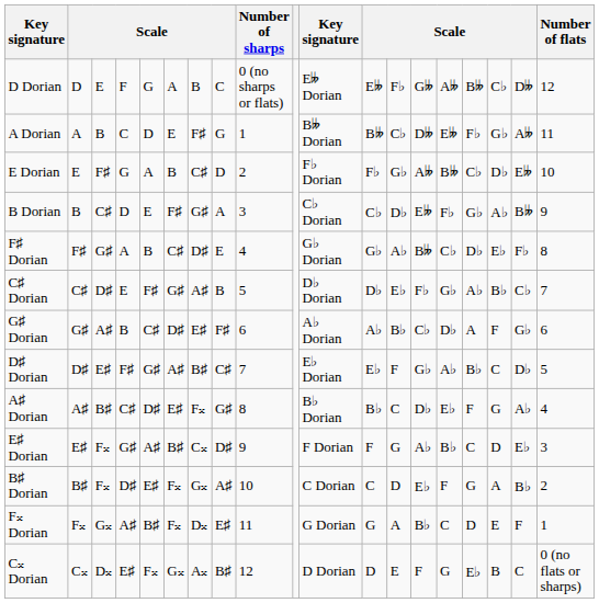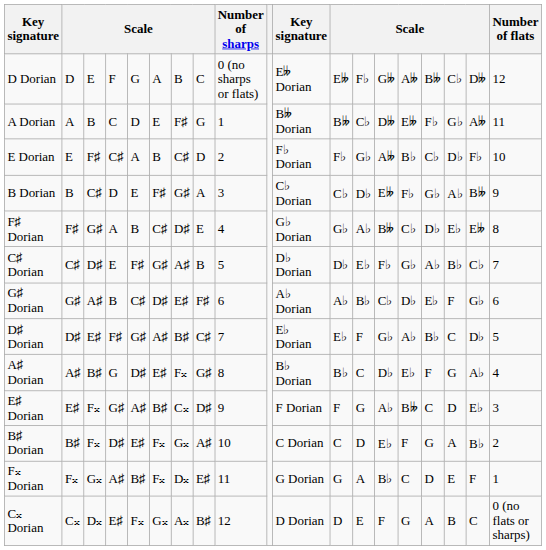 <table class="wikitable">
 <tr>
 <th>Key signature</th>
 <th colspan="7">Scale</th>
 <th>Number of <a href='#'>sharps</a></th>
 <th></th>
 <th>Key signature</th>
 <th colspan="7">Scale</th>
 <th>Number of flats</th>
 </tr>
 <tr>
 <td>D Dorian</td>
 <td>D</td>
 <td>E</td>
 <td>F</td>
 <td>G</td>
 <td>A</td>
 <td>B</td>
 <td>C</td>
 <td>0 (no sharps or flats)</td>
 <td rowspan="13"></td>
 <td>E𝄫 Dorian</td>
 <td>E𝄫</td>
 <td>F♭</td>
 <td>G𝄫</td>
 <td>A𝄫</td>
 <td>B𝄫</td>
 <td>C♭</td>
 <td>D𝄫</td>
 <td>12</td>
 </tr>
 <tr>
 <td>A Dorian</td>
 <td>A</td>
 <td>B</td>
 <td>C</td>
 <td>D</td>
 <td>E</td>
 <td>F♯</td>
 <td>G</td>
 <td>1</td>
 <td>B𝄫 Dorian</td>
 <td>B𝄫</td>
 <td>C♭</td>
 <td>D𝄫</td>
 <td>E𝄫</td>
 <td>F♭</td>
 <td>G♭</td>
 <td>A𝄫</td>
 <td>11</td>
 </tr>
 <tr>
 <td>E Dorian</td>
 <td>E</td>
 <td>F♯</td>
-<td>G</td>
+<td>C♯</td>
 <td>A</td>
 <td>B</td>
 <td>C♯</td>
 <td>D</td>
 <td>2</td>
 <td>F♭ Dorian</td>
 <td>F♭</td>
 <td>G♭</td>
 <td>A𝄫</td>
-<td>B𝄫</td>
+<td>B♭</td>
 <td>C♭</td>
 <td>D♭</td>
-<td>E𝄫</td>
+<td>F♭</td>
 <td>10</td>
 </tr>
 <tr>
 <td>B Dorian</td>
 <td>B</td>
 <td>C♯</td>
 <td>D</td>
 <td>E</td>
 <td>F♯</td>
 <td>G♯</td>
 <td>A</td>
 <td>3</td>
 <td>C♭ Dorian</td>
 <td>C♭</td>
 <td>D♭</td>
 <td>E𝄫</td>
 <td>F♭</td>
 <td>G♭</td>
 <td>A♭</td>
 <td>B𝄫</td>
 <td>9</td>
 </tr>
 <tr>
 <td>F♯ Dorian</td>
 <td>F♯</td>
 <td>G♯</td>
 <td>A</td>
 <td>B</td>
 <td>C♯</td>
 <td>D♯</td>
 <td>E</td>
 <td>4</td>
 <td>G♭ Dorian</td>
 <td>G♭</td>
 <td>A♭</td>
 <td>B𝄫</td>
 <td>C♭</td>
 <td>D♭</td>
 <td>E♭</td>
-<td>F♭</td>
+<td>E𝄫</td>
 <td>8</td>
 </tr>
 <tr>
 <td>C♯ Dorian</td>
 <td>C♯</td>
 <td>D♯</td>
 <td>E</td>
 <td>F♯</td>
 <td>G♯</td>
 <td>A♯</td>
 <td>B</td>
 <td>5</td>
 <td>D♭ Dorian</td>
 <td>D♭</td>
 <td>E♭</td>
 <td>F♭</td>
 <td>G♭</td>
 <td>A♭</td>
 <td>B♭</td>
 <td>C♭</td>
 <td>7</td>
 </tr>
 <tr>
 <td>G♯ Dorian</td>
 <td>G♯</td>
 <td>A♯</td>
 <td>B</td>
 <td>C♯</td>
 <td>D♯</td>
 <td>E♯</td>
 <td>F♯</td>
 <td>6</td>
 <td>A♭ Dorian</td>
 <td>A♭</td>
 <td>B♭</td>
 <td>C♭</td>
 <td>D♭</td>
-<td>A</td>
+<td>E♭</td>
 <td>F</td>
 <td>G♭</td>
 <td>6</td>
 </tr>
 <tr>
 <td>D♯ Dorian</td>
 <td>D♯</td>
 <td>E♯</td>
 <td>F♯</td>
 <td>G♯</td>
 <td>A♯</td>
 <td>B♯</td>
 <td>C♯</td>
 <td>7</td>
 <td>E♭ Dorian</td>
 <td>E♭</td>
 <td>F</td>
 <td>G♭</td>
 <td>A♭</td>
 <td>B♭</td>
 <td>C</td>
 <td>D♭</td>
 <td>5</td>
 </tr>
 <tr>
 <td>A♯ Dorian</td>
 <td>A♯</td>
 <td>B♯</td>
-<td>C♯</td>
+<td>G</td>
 <td>D♯</td>
 <td>E♯</td>
 <td>F𝄪</td>
 <td>G♯</td>
 <td>8</td>
 <td>B♭ Dorian</td>
 <td>B♭</td>
 <td>C</td>
 <td>D♭</td>
 <td>E♭</td>
 <td>F</td>
 <td>G</td>
 <td>A♭</td>
 <td>4</td>
 </tr>
 <tr>
 <td>E♯ Dorian</td>
 <td>E♯</td>
 <td>F𝄪</td>
 <td>G♯</td>
 <td>A♯</td>
 <td>B♯</td>
 <td>C𝄪</td>
 <td>D♯</td>
 <td>9</td>
 <td>F Dorian</td>
 <td>F</td>
 <td>G</td>
 <td>A♭</td>
-<td>B♭</td>
+<td>B𝄫</td>
 <td>C</td>
 <td>D</td>
 <td>E♭</td>
 <td>3</td>
 </tr>
 <tr>
 <td>B♯ Dorian</td>
 <td>B♯</td>
 <td>F𝄪</td>
 <td>D♯</td>
 <td>E♯</td>
 <td>F𝄪</td>
 <td>G𝄪</td>
 <td>A♯</td>
 <td>10</td>
 <td>C Dorian</td>
 <td>C</td>
 <td>D</td>
 <td>E♭</td>
 <td>F</td>
 <td>G</td>
 <td>A</td>
 <td>B♭</td>
 <td>2</td>
 </tr>
 <tr>
 <td>F𝄪 Dorian</td>
 <td>F𝄪</td>
 <td>G𝄪</td>
 <td>A♯</td>
 <td>B♯</td>
 <td>F𝄪</td>
 <td>D𝄪</td>
 <td>E♯</td>
 <td>11</td>
 <td>G Dorian</td>
 <td>G</td>
 <td>A</td>
 <td>B♭</td>
 <td>C</td>
 <td>D</td>
 <td>E</td>
 <td>F</td>
 <td>1</td>
 </tr>
 <tr>
 <td>C𝄪 Dorian</td>
 <td>C𝄪</td>
 <td>D𝄪</td>
 <td>E♯</td>
 <td>F𝄪</td>
 <td>G𝄪</td>
 <td>A𝄪</td>
 <td>B♯</td>
 <td>12</td>
 <td>D Dorian</td>
 <td>D</td>
 <td>E</td>
 <td>F</td>
 <td>G</td>
-<td>E♭</td>
+<td>A</td>
 <td>B</td>
 <td>C</td>
 <td>0  (no flats or sharps)</td>
 </tr>
 </table>
